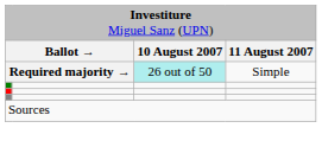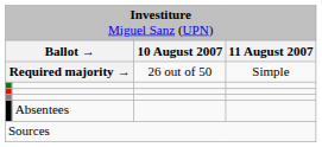 <table class="wikitable" style="text-align:center;">
 <tr>
 <td colspan="4" align="center" bgcolor="#C0C0C0"><strong>Investiture</strong><br><a href='#'>Miguel Sanz</a> (<a href='#'>UPN</a>)</td>
 </tr>
 <tr>
 <th colspan="2" width="150px">Ballot →</th>
 <th>10 August 2007</th>
 <th>11 August 2007</th>
 </tr>
 <tr>
 <th colspan="2">Required majority →</th>
-<td style="background: paleturquoise;">26 out of 50 </td>
+<td>26 out of 50 </td>
 <td>Simple </td>
 </tr>
 <tr>
 <th width="1px" style="background:green;"></th>
 <td align="left"></td>
 <td></td>
 <td></td>
 </tr>
 <tr>
 <th style="color:inherit;background:red;"></th>
 <td align="left"></td>
 <td></td>
 <td></td>
 </tr>
 <tr>
 <th style="color:inherit;background:gray;"></th>
 <td align="left"></td>
 <td></td>
 <td></td>
 </tr>
 <tr>
+<th style="color:inherit;background:black;"></th>
+<td align="left"><span>Absentees</span></td>
+<td></td>
+<td></td>
+</tr>
+<tr>
 <td align="left" colspan="4">Sources</td>
 </tr>
 </table>
